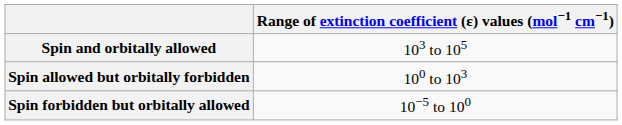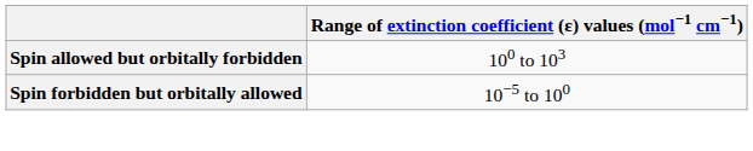 <table class="wikitable" style="margin: 1em auto 1em auto">
 <tr>
 <th></th>
 <th>Range of <a href='#'>extinction coefficient</a> (ε) values (<a href='#'>mol</a><sup>−1</sup> <a href='#'>cm</a><sup>−1</sup>)</th>
-</tr>
-<tr>
-<th>Spin and orbitally allowed</th>
-<td style="text-align:center;">10<sup>3</sup> to 10<sup>5</sup></td>
 </tr>
 <tr>
 <th>Spin allowed but orbitally forbidden</th>
 <td style="text-align:center;">10<sup>0</sup> to 10<sup>3</sup></td>
 </tr>
 <tr>
 <th>Spin forbidden but orbitally allowed</th>
 <td style="text-align:center;">10<sup>−5</sup> to 10<sup>0</sup></td>
 </tr>
 </table>
